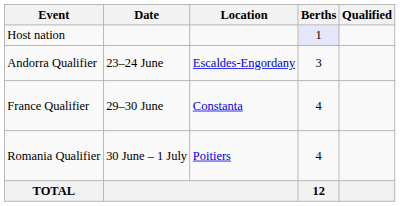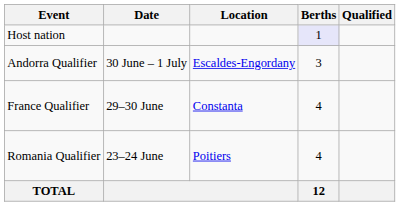 <table class="wikitable " style="font-size:95%;">
 <tr>
 <th>Event</th>
 <th>Date</th>
 <th>Location</th>
 <th>Berths</th>
 <th>Qualified</th>
 </tr>
 <tr>
 <td>Host nation</td>
 <td></td>
 <td></td>
 <td align=center style="background: lavender;">1</td>
 <td></td>
 </tr>
 <tr>
 <td>Andorra Qualifier</td>
-<td>23–24 June</td>
+<td>30 June – 1 July</td>
 <td> <a href='#'>Escaldes-Engordany</a></td>
 <td align=center>3</td>
 <td> <br>  <br> </td>
 </tr>
 <tr>
 <td>France Qualifier</td>
 <td>29–30 June</td>
 <td> <a href='#'>Constanta</a></td>
 <td align=center>4</td>
 <td> <br>  <br>  <br> </td>
 </tr>
 <tr>
 <td>Romania Qualifier</td>
-<td>30 June – 1 July</td>
+<td>23–24 June</td>
 <td> <a href='#'>Poitiers</a></td>
 <td align=center>4</td>
 <td> <br>  <br>  <br> </td>
 </tr>
 <tr>
 <th>TOTAL</th>
 <th colspan="2"></th>
 <th>12</th>
 <th></th>
 </tr>
 </table>
